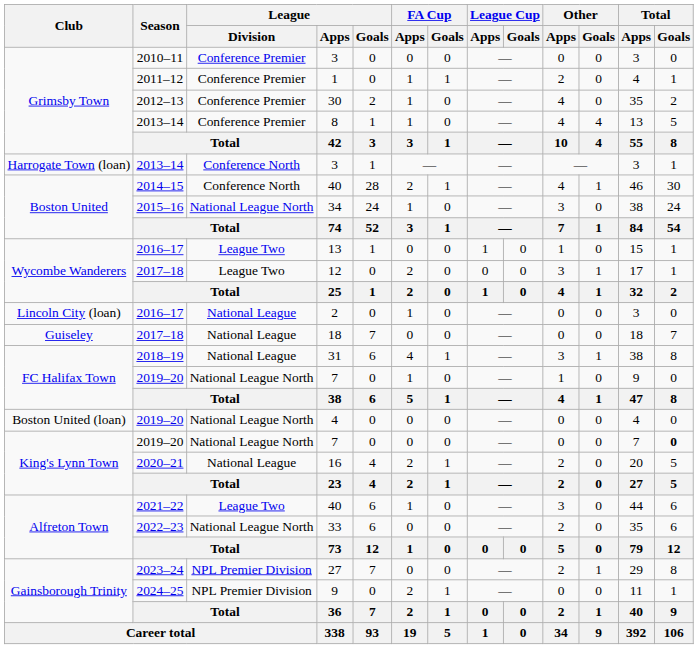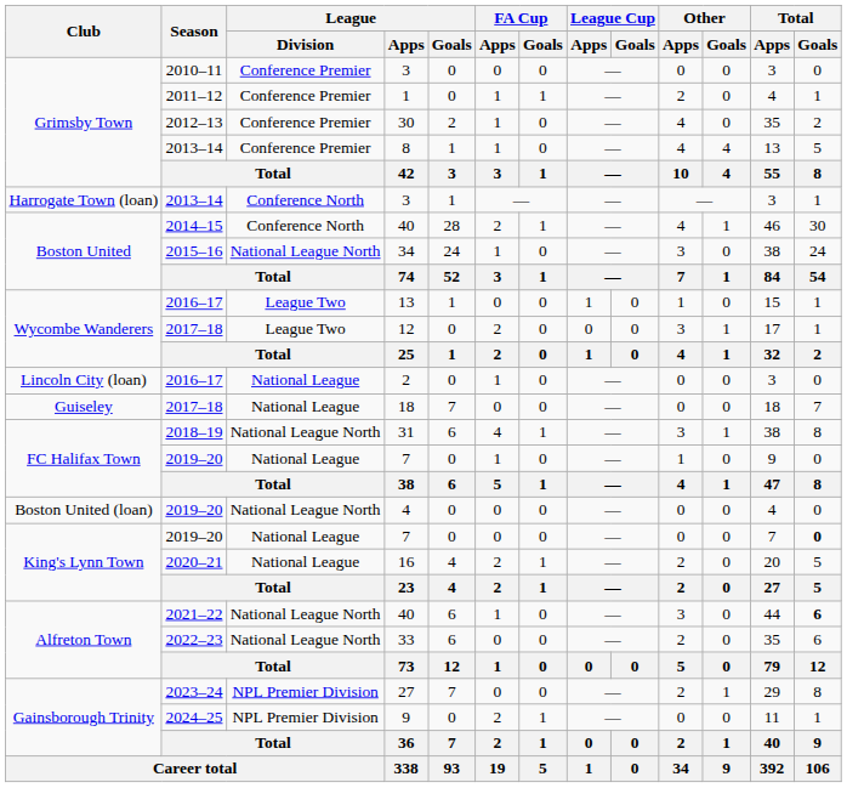 <table class=wikitable style="text-align: center">
 <tr>
 <th rowspan=2>Club</th>
 <th rowspan=2>Season</th>
 <th colspan=3>League</th>
 <th colspan=2><a href='#'>FA Cup</a></th>
 <th colspan=2><a href='#'>League Cup</a></th>
 <th colspan=2>Other</th>
 <th colspan=2>Total</th>
 </tr>
 <tr>
 <th>Division</th>
 <th>Apps</th>
 <th>Goals</th>
 <th>Apps</th>
 <th>Goals</th>
 <th>Apps</th>
 <th>Goals</th>
 <th>Apps</th>
 <th>Goals</th>
 <th>Apps</th>
 <th>Goals</th>
 </tr>
 <tr>
 <td rowspan=5><a href='#'>Grimsby Town</a></td>
 <td>2010–11</td>
 <td><a href='#'>Conference Premier</a></td>
 <td>3</td>
 <td>0</td>
 <td>0</td>
 <td>0</td>
 <td colspan=2>—</td>
 <td>0</td>
 <td>0</td>
 <td>3</td>
 <td>0</td>
 </tr>
 <tr>
 <td>2011–12</td>
 <td>Conference Premier</td>
 <td>1</td>
 <td>0</td>
 <td>1</td>
 <td>1</td>
 <td colspan=2>—</td>
 <td>2</td>
 <td>0</td>
 <td>4</td>
 <td>1</td>
 </tr>
 <tr>
 <td>2012–13</td>
 <td>Conference Premier</td>
 <td>30</td>
 <td>2</td>
 <td>1</td>
 <td>0</td>
 <td colspan=2>—</td>
 <td>4</td>
 <td>0</td>
 <td>35</td>
 <td>2</td>
 </tr>
 <tr>
 <td>2013–14</td>
 <td>Conference Premier</td>
 <td>8</td>
 <td>1</td>
 <td>1</td>
 <td>0</td>
 <td colspan=2>—</td>
 <td>4</td>
 <td>4</td>
 <td>13</td>
 <td>5</td>
 </tr>
 <tr>
 <th colspan=2>Total</th>
 <th>42</th>
 <th>3</th>
 <th>3</th>
 <th>1</th>
 <th colspan=2>—</th>
 <th>10</th>
 <th>4</th>
 <th>55</th>
 <th>8</th>
 </tr>
 <tr>
 <td><a href='#'>Harrogate Town</a> (loan)</td>
 <td><a href='#'>2013–14</a></td>
 <td><a href='#'>Conference North</a></td>
 <td>3</td>
 <td>1</td>
 <td colspan=2>—</td>
 <td colspan=2>—</td>
 <td colspan=2>—</td>
 <td>3</td>
 <td>1</td>
 </tr>
 <tr>
 <td rowspan=3><a href='#'>Boston United</a></td>
 <td><a href='#'>2014–15</a></td>
 <td>Conference North</td>
 <td>40</td>
 <td>28</td>
 <td>2</td>
 <td>1</td>
 <td colspan=2>—</td>
 <td>4</td>
 <td>1</td>
 <td>46</td>
 <td>30</td>
 </tr>
 <tr>
 <td><a href='#'>2015–16</a></td>
 <td><a href='#'>National League North</a></td>
 <td>34</td>
 <td>24</td>
 <td>1</td>
 <td>0</td>
 <td colspan=2>—</td>
 <td>3</td>
 <td>0</td>
 <td>38</td>
 <td>24</td>
 </tr>
 <tr>
 <th colspan=2>Total</th>
 <th>74</th>
 <th>52</th>
 <th>3</th>
 <th>1</th>
 <th colspan=2>—</th>
 <th>7</th>
 <th>1</th>
 <th>84</th>
 <th>54</th>
 </tr>
 <tr>
 <td rowspan="3"><a href='#'>Wycombe Wanderers</a></td>
 <td><a href='#'>2016–17</a></td>
 <td><a href='#'>League Two</a></td>
 <td>13</td>
 <td>1</td>
 <td>0</td>
 <td>0</td>
 <td>1</td>
 <td>0</td>
 <td>1</td>
 <td>0</td>
 <td>15</td>
 <td>1</td>
 </tr>
 <tr>
 <td><a href='#'>2017–18</a></td>
 <td>League Two</td>
 <td>12</td>
 <td>0</td>
 <td>2</td>
 <td>0</td>
 <td>0</td>
 <td>0</td>
 <td>3</td>
 <td>1</td>
 <td>17</td>
 <td>1</td>
 </tr>
 <tr>
 <th colspan="2">Total</th>
 <th>25</th>
 <th>1</th>
 <th>2</th>
 <th>0</th>
 <th>1</th>
 <th>0</th>
 <th>4</th>
 <th>1</th>
 <th>32</th>
 <th>2</th>
 </tr>
 <tr>
 <td><a href='#'>Lincoln City</a> (loan)</td>
 <td><a href='#'>2016–17</a></td>
 <td><a href='#'>National League</a></td>
 <td>2</td>
 <td>0</td>
 <td>1</td>
 <td>0</td>
 <td colspan=2>—</td>
 <td>0</td>
 <td>0</td>
 <td>3</td>
 <td>0</td>
 </tr>
 <tr>
 <td><a href='#'>Guiseley</a></td>
 <td><a href='#'>2017–18</a></td>
 <td>National League</td>
 <td>18</td>
 <td>7</td>
 <td>0</td>
 <td>0</td>
 <td colspan="2">—</td>
 <td>0</td>
 <td>0</td>
 <td>18</td>
 <td>7</td>
 </tr>
 <tr>
 <td rowspan="3"><a href='#'>FC Halifax Town</a></td>
 <td><a href='#'>2018–19</a></td>
-<td>National League</td>
+<td>National League North</td>
 <td>31</td>
 <td>6</td>
 <td>4</td>
 <td>1</td>
 <td colspan="2">—</td>
 <td>3</td>
 <td>1</td>
 <td>38</td>
 <td>8</td>
 </tr>
 <tr>
 <td><a href='#'>2019–20</a></td>
-<td>National League North</td>
+<td>National League</td>
 <td>7</td>
 <td>0</td>
 <td>1</td>
 <td>0</td>
 <td colspan="2">—</td>
 <td>1</td>
 <td>0</td>
 <td>9</td>
 <td>0</td>
 </tr>
 <tr>
 <th colspan=2>Total</th>
 <th>38</th>
 <th>6</th>
 <th>5</th>
 <th>1</th>
 <th colspan="2">—</th>
 <th>4</th>
 <th>1</th>
 <th>47</th>
 <th>8</th>
 </tr>
 <tr>
 <td>Boston United (loan)</td>
 <td><a href='#'>2019–20</a></td>
 <td>National League North</td>
 <td>4</td>
 <td>0</td>
 <td>0</td>
 <td>0</td>
 <td colspan="2">—</td>
 <td>0</td>
 <td>0</td>
 <td>4</td>
 <td>0</td>
 </tr>
 <tr>
 <td rowspan="3"><a href='#'>King's Lynn Town</a></td>
 <td>2019–20</td>
-<td>National League North</td>
+<td>National League</td>
 <td>7</td>
 <td>0</td>
 <td>0</td>
 <td>0</td>
 <td colspan="2">—</td>
 <td>0</td>
 <td>0</td>
 <td>7</td>
 <td><strong>0</strong></td>
 </tr>
 <tr>
 <td><a href='#'>2020–21</a></td>
 <td>National League</td>
 <td>16</td>
 <td>4</td>
 <td>2</td>
 <td>1</td>
 <td colspan="2">—</td>
 <td>2</td>
 <td>0</td>
 <td>20</td>
 <td>5</td>
 </tr>
 <tr>
 <th colspan="2">Total</th>
 <th>23</th>
 <th>4</th>
 <th>2</th>
 <th>1</th>
 <th colspan="2">—</th>
 <th>2</th>
 <th>0</th>
 <th>27</th>
 <th>5</th>
 </tr>
 <tr>
 <td rowspan="3"><a href='#'>Alfreton Town</a></td>
 <td><a href='#'>2021–22</a></td>
-<td><a href='#'>League Two</a></td>
+<td>National League North</td>
 <td>40</td>
 <td>6</td>
 <td>1</td>
 <td>0</td>
 <td colspan="2">—</td>
 <td>3</td>
 <td>0</td>
 <td>44</td>
-<td>6</td>
+<td><strong>6</strong></td>
 </tr>
 <tr>
 <td><a href='#'>2022–23</a></td>
 <td>National League North</td>
 <td>33</td>
 <td>6</td>
 <td>0</td>
 <td>0</td>
 <td colspan="2">—</td>
 <td>2</td>
 <td>0</td>
 <td>35</td>
 <td>6</td>
 </tr>
 <tr>
 <th colspan="2">Total</th>
 <th>73</th>
 <th>12</th>
 <th>1</th>
 <th>0</th>
 <th>0</th>
 <th>0</th>
 <th>5</th>
 <th>0</th>
 <th>79</th>
 <th>12</th>
 </tr>
 <tr>
 <td rowspan="3"><a href='#'>Gainsborough Trinity</a></td>
 <td><a href='#'>2023–24</a></td>
 <td><a href='#'>NPL Premier Division</a></td>
 <td>27</td>
 <td>7</td>
 <td>0</td>
 <td>0</td>
 <td colspan="2">—</td>
 <td>2</td>
 <td>1</td>
 <td>29</td>
 <td>8</td>
 </tr>
 <tr>
 <td><a href='#'>2024–25</a></td>
 <td>NPL Premier Division</td>
 <td>9</td>
 <td>0</td>
 <td>2</td>
 <td>1</td>
 <td colspan="2">—</td>
 <td>0</td>
 <td>0</td>
 <td>11</td>
 <td>1</td>
 </tr>
 <tr>
 <th colspan="2">Total</th>
 <th>36</th>
 <th>7</th>
 <th>2</th>
 <th>1</th>
 <th>0</th>
 <th>0</th>
 <th>2</th>
 <th>1</th>
 <th>40</th>
 <th>9</th>
 </tr>
 <tr>
 <th colspan=3>Career total</th>
 <th>338</th>
 <th>93</th>
 <th>19</th>
 <th>5</th>
 <th>1</th>
 <th>0</th>
 <th>34</th>
 <th>9</th>
 <th>392</th>
 <th>106</th>
 </tr>
 </table>
